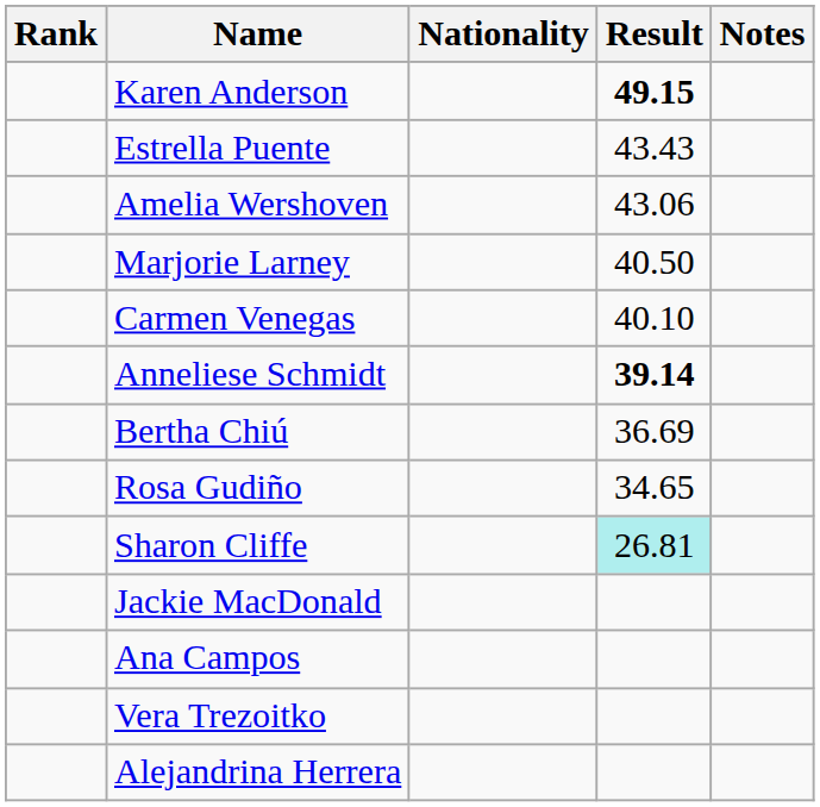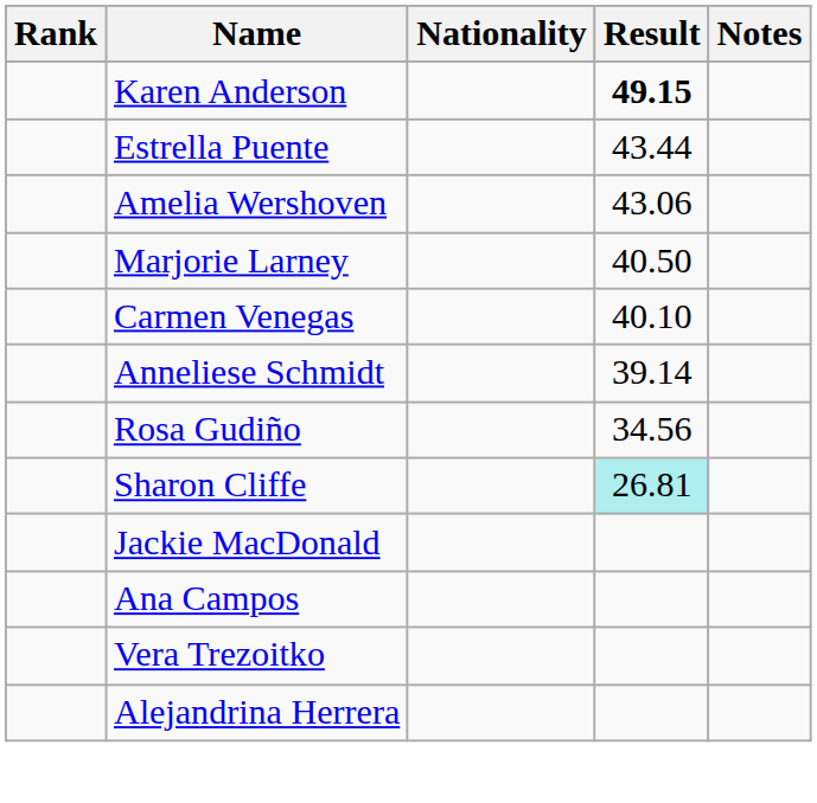 <table class="wikitable sortable" style="text-align:center">
 <tr>
 <th>Rank</th>
 <th>Name</th>
 <th>Nationality</th>
 <th>Result</th>
 <th>Notes</th>
 </tr>
 <tr>
 <td></td>
 <td align=left><a href='#'>Karen Anderson</a></td>
 <td align=left></td>
 <td><strong>49.15</strong></td>
 <td></td>
 </tr>
 <tr>
 <td></td>
 <td align=left><a href='#'>Estrella Puente</a></td>
 <td align=left></td>
-<td>43.43</td>
+<td>43.44</td>
 <td></td>
 </tr>
 <tr>
 <td></td>
 <td align=left><a href='#'>Amelia Wershoven</a></td>
 <td align=left></td>
 <td>43.06</td>
 <td></td>
 </tr>
 <tr>
 <td></td>
 <td align=left><a href='#'>Marjorie Larney</a></td>
 <td align=left></td>
 <td>40.50</td>
 <td></td>
 </tr>
 <tr>
 <td></td>
 <td align=left><a href='#'>Carmen Venegas</a></td>
 <td align=left></td>
 <td>40.10</td>
 <td></td>
 </tr>
 <tr>
 <td></td>
 <td align=left><a href='#'>Anneliese Schmidt</a></td>
 <td align=left></td>
-<td><strong>39.14</strong></td>
-<td></td>
-</tr>
-<tr>
-<td></td>
-<td align=left><a href='#'>Bertha Chiú</a></td>
-<td align=left></td>
-<td>36.69</td>
+<td>39.14</td>
 <td></td>
 </tr>
 <tr>
 <td></td>
 <td align=left><a href='#'>Rosa Gudiño</a></td>
 <td align=left></td>
-<td>34.65</td>
+<td>34.56</td>
 <td></td>
 </tr>
 <tr>
 <td></td>
 <td align=left><a href='#'>Sharon Cliffe</a></td>
 <td align=left></td>
 <td style="background: paleturquoise;">26.81</td>
 <td></td>
 </tr>
 <tr>
 <td></td>
 <td align=left><a href='#'>Jackie MacDonald</a></td>
 <td align=left></td>
 <td></td>
 <td></td>
 </tr>
 <tr>
 <td></td>
 <td align=left><a href='#'>Ana Campos</a></td>
 <td align=left></td>
 <td></td>
 <td></td>
 </tr>
 <tr>
 <td></td>
 <td align=left><a href='#'>Vera Trezoitko</a></td>
 <td align=left></td>
 <td></td>
 <td></td>
 </tr>
 <tr>
 <td></td>
 <td align=left><a href='#'>Alejandrina Herrera</a></td>
 <td align=left></td>
 <td></td>
 <td></td>
 </tr>
 </table>
